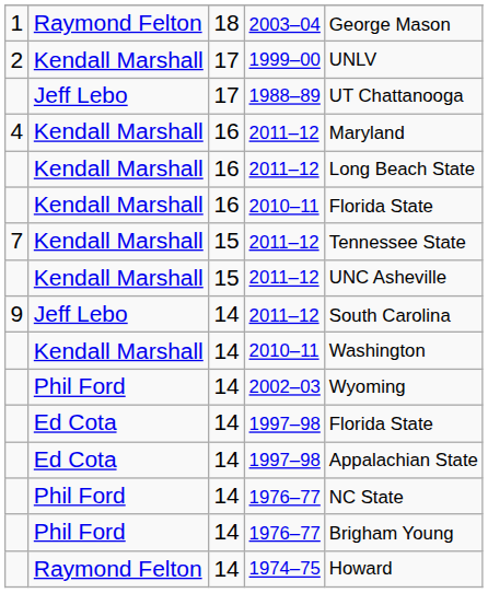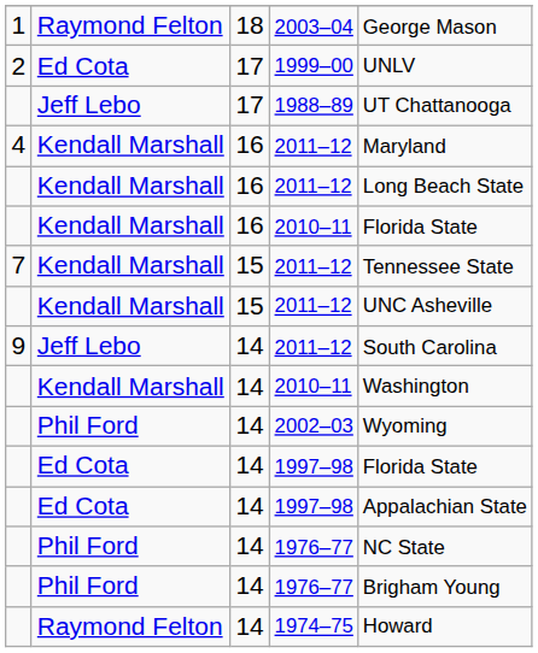 <table class="wikitable">
 <tr>
 </tr>
 <tr>
 <td>1</td>
 <td><a href='#'>Raymond Felton</a></td>
 <td>18</td>
 <td style="font-size:80%;"><a href='#'>2003–04</a></td>
 <td style="font-size:80%;">George Mason</td>
 </tr>
 <tr>
 <td>2</td>
-<td><a href='#'>Kendall Marshall</a></td>
+<td><a href='#'>Ed Cota</a></td>
 <td>17</td>
 <td style="font-size:80%;"><a href='#'>1999–00</a></td>
 <td style="font-size:80%;">UNLV</td>
 </tr>
 <tr>
 <td></td>
 <td><a href='#'>Jeff Lebo</a></td>
 <td>17</td>
 <td style="font-size:80%;"><a href='#'>1988–89</a></td>
 <td style="font-size:80%;">UT Chattanooga</td>
 </tr>
 <tr>
 <td>4</td>
 <td><a href='#'>Kendall Marshall</a></td>
 <td>16</td>
 <td style="font-size:80%;"><a href='#'>2011–12</a></td>
 <td style="font-size:80%;">Maryland</td>
 </tr>
 <tr>
 <td></td>
 <td><a href='#'>Kendall Marshall</a></td>
 <td>16</td>
 <td style="font-size:80%;"><a href='#'>2011–12</a></td>
 <td style="font-size:80%;">Long Beach State</td>
 </tr>
 <tr>
 <td></td>
 <td><a href='#'>Kendall Marshall</a></td>
 <td>16</td>
 <td style="font-size:80%;"><a href='#'>2010–11</a></td>
 <td style="font-size:80%;">Florida State</td>
 </tr>
 <tr>
 <td>7</td>
 <td><a href='#'>Kendall Marshall</a></td>
 <td>15</td>
 <td style="font-size:80%;"><a href='#'>2011–12</a></td>
 <td style="font-size:80%;">Tennessee State</td>
 </tr>
 <tr>
 <td></td>
 <td><a href='#'>Kendall Marshall</a></td>
 <td>15</td>
 <td style="font-size:80%;"><a href='#'>2011–12</a></td>
 <td style="font-size:80%;">UNC Asheville</td>
 </tr>
 <tr>
 <td>9</td>
 <td><a href='#'>Jeff Lebo</a></td>
 <td>14</td>
 <td style="font-size:80%;"><a href='#'>2011–12</a></td>
 <td style="font-size:80%;">South Carolina</td>
 </tr>
 <tr>
 <td></td>
 <td><a href='#'>Kendall Marshall</a></td>
 <td>14</td>
 <td style="font-size:80%;"><a href='#'>2010–11</a></td>
 <td style="font-size:80%;">Washington</td>
 </tr>
 <tr>
 <td></td>
 <td><a href='#'>Phil Ford</a></td>
 <td>14</td>
 <td style="font-size:80%;"><a href='#'>2002–03</a></td>
 <td style="font-size:80%;">Wyoming</td>
 </tr>
 <tr>
 <td></td>
 <td><a href='#'>Ed Cota</a></td>
 <td>14</td>
 <td style="font-size:80%;"><a href='#'>1997–98</a></td>
 <td style="font-size:80%;">Florida State</td>
 </tr>
 <tr>
 <td></td>
 <td><a href='#'>Ed Cota</a></td>
 <td>14</td>
 <td style="font-size:80%;"><a href='#'>1997–98</a></td>
 <td style="font-size:80%;">Appalachian State</td>
 </tr>
 <tr>
 <td></td>
 <td><a href='#'>Phil Ford</a></td>
 <td>14</td>
 <td style="font-size:80%;"><a href='#'>1976–77</a></td>
 <td style="font-size:80%;">NC State</td>
 </tr>
 <tr>
 <td></td>
 <td><a href='#'>Phil Ford</a></td>
 <td>14</td>
 <td style="font-size:80%;"><a href='#'>1976–77</a></td>
 <td style="font-size:80%;">Brigham Young</td>
 </tr>
 <tr>
 <td></td>
 <td><a href='#'>Raymond Felton</a></td>
 <td>14</td>
 <td style="font-size:80%;"><a href='#'>1974–75</a></td>
 <td style="font-size:80%;">Howard</td>
 </tr>
 </table>
